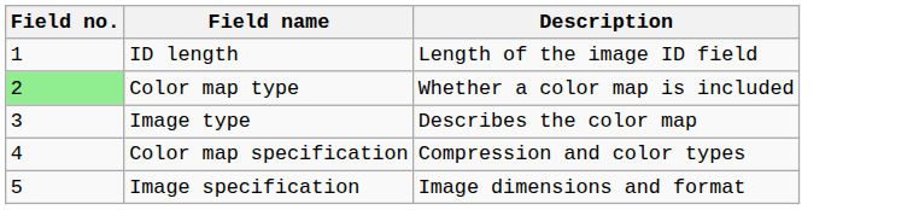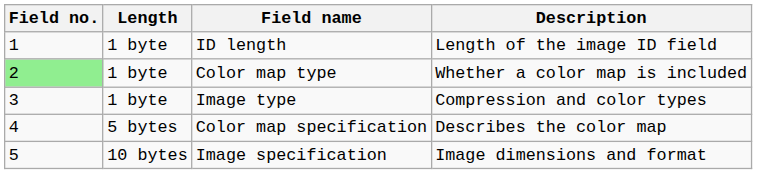 <table class="wikitable">
 <tr>
 <th>Field no.</th>
+<th>Length</th>
 <th>Field name</th>
 <th>Description</th>
 </tr>
 <tr>
 <td>1</td>
+<td>1 byte</td>
 <td>ID length</td>
 <td>Length of the image ID field</td>
 </tr>
 <tr>
 <td style="background: lightgreen;">2</td>
+<td>1 byte</td>
 <td>Color map type</td>
 <td>Whether a color map is included</td>
 </tr>
 <tr>
 <td>3</td>
+<td>1 byte</td>
 <td>Image type</td>
+<td>Compression and color types</td>
+</tr>
+<tr>
+<td>4</td>
+<td>5 bytes</td>
+<td>Color map specification</td>
 <td>Describes the color map</td>
 </tr>
 <tr>
-<td>4</td>
-<td>Color map specification</td>
-<td>Compression and color types</td>
-</tr>
-<tr>
 <td>5</td>
+<td>10 bytes</td>
 <td>Image specification</td>
 <td>Image dimensions and format</td>
 </tr>
 </table>
